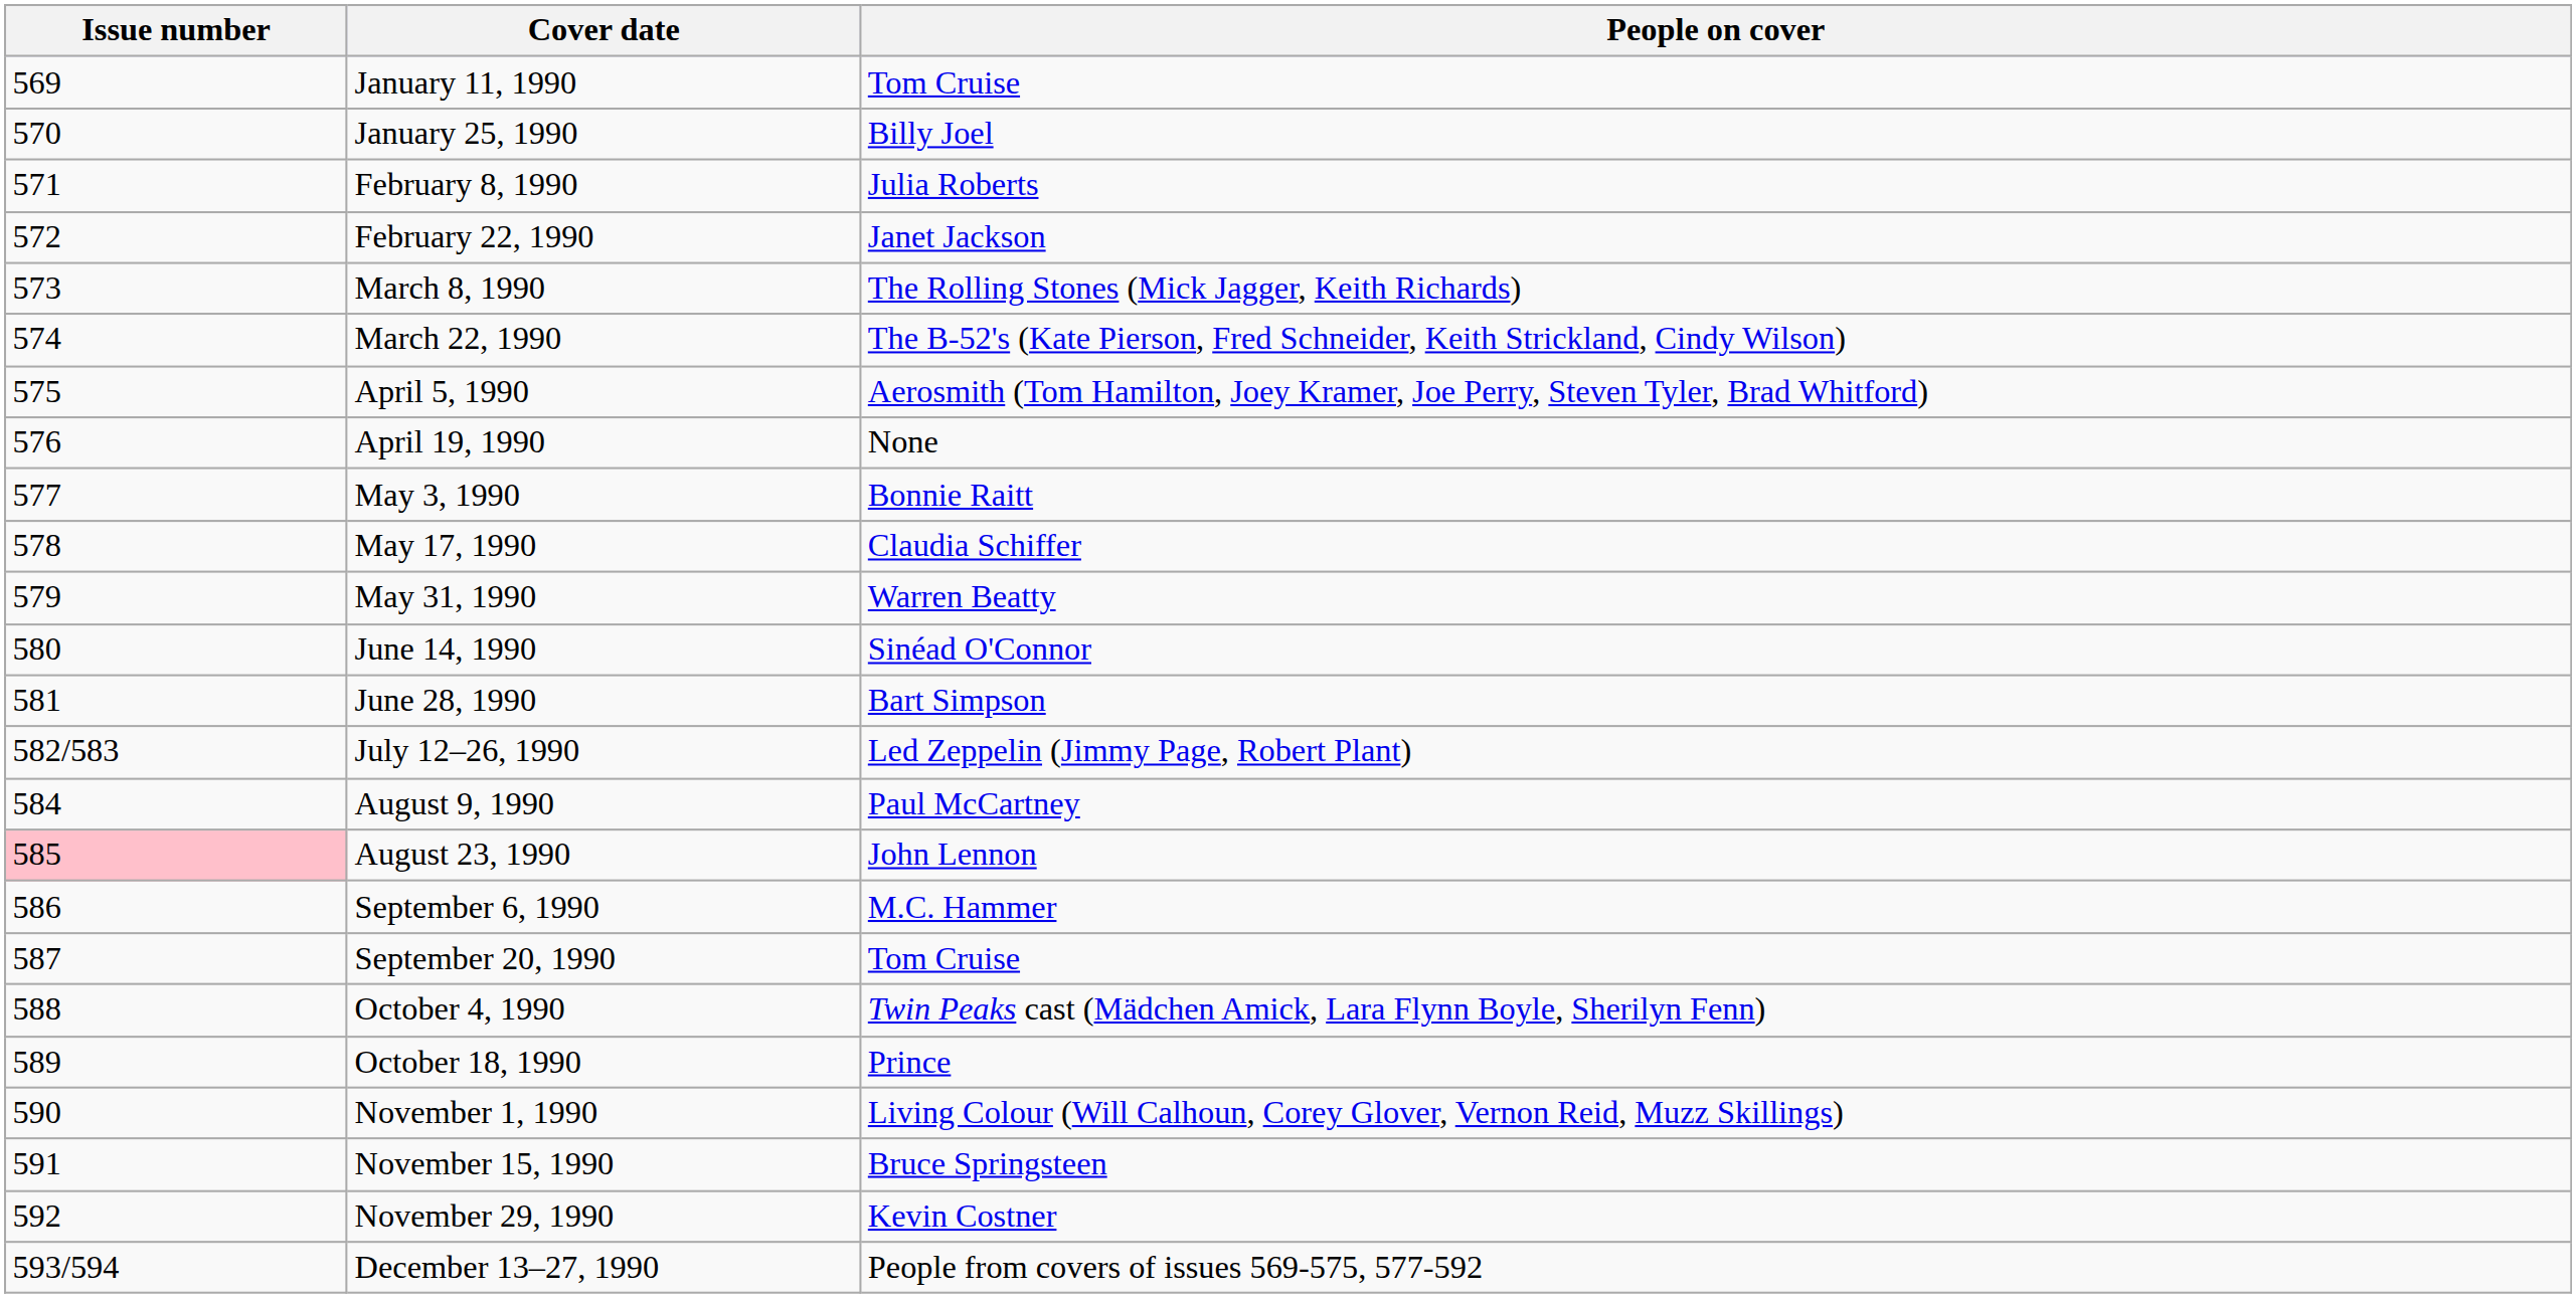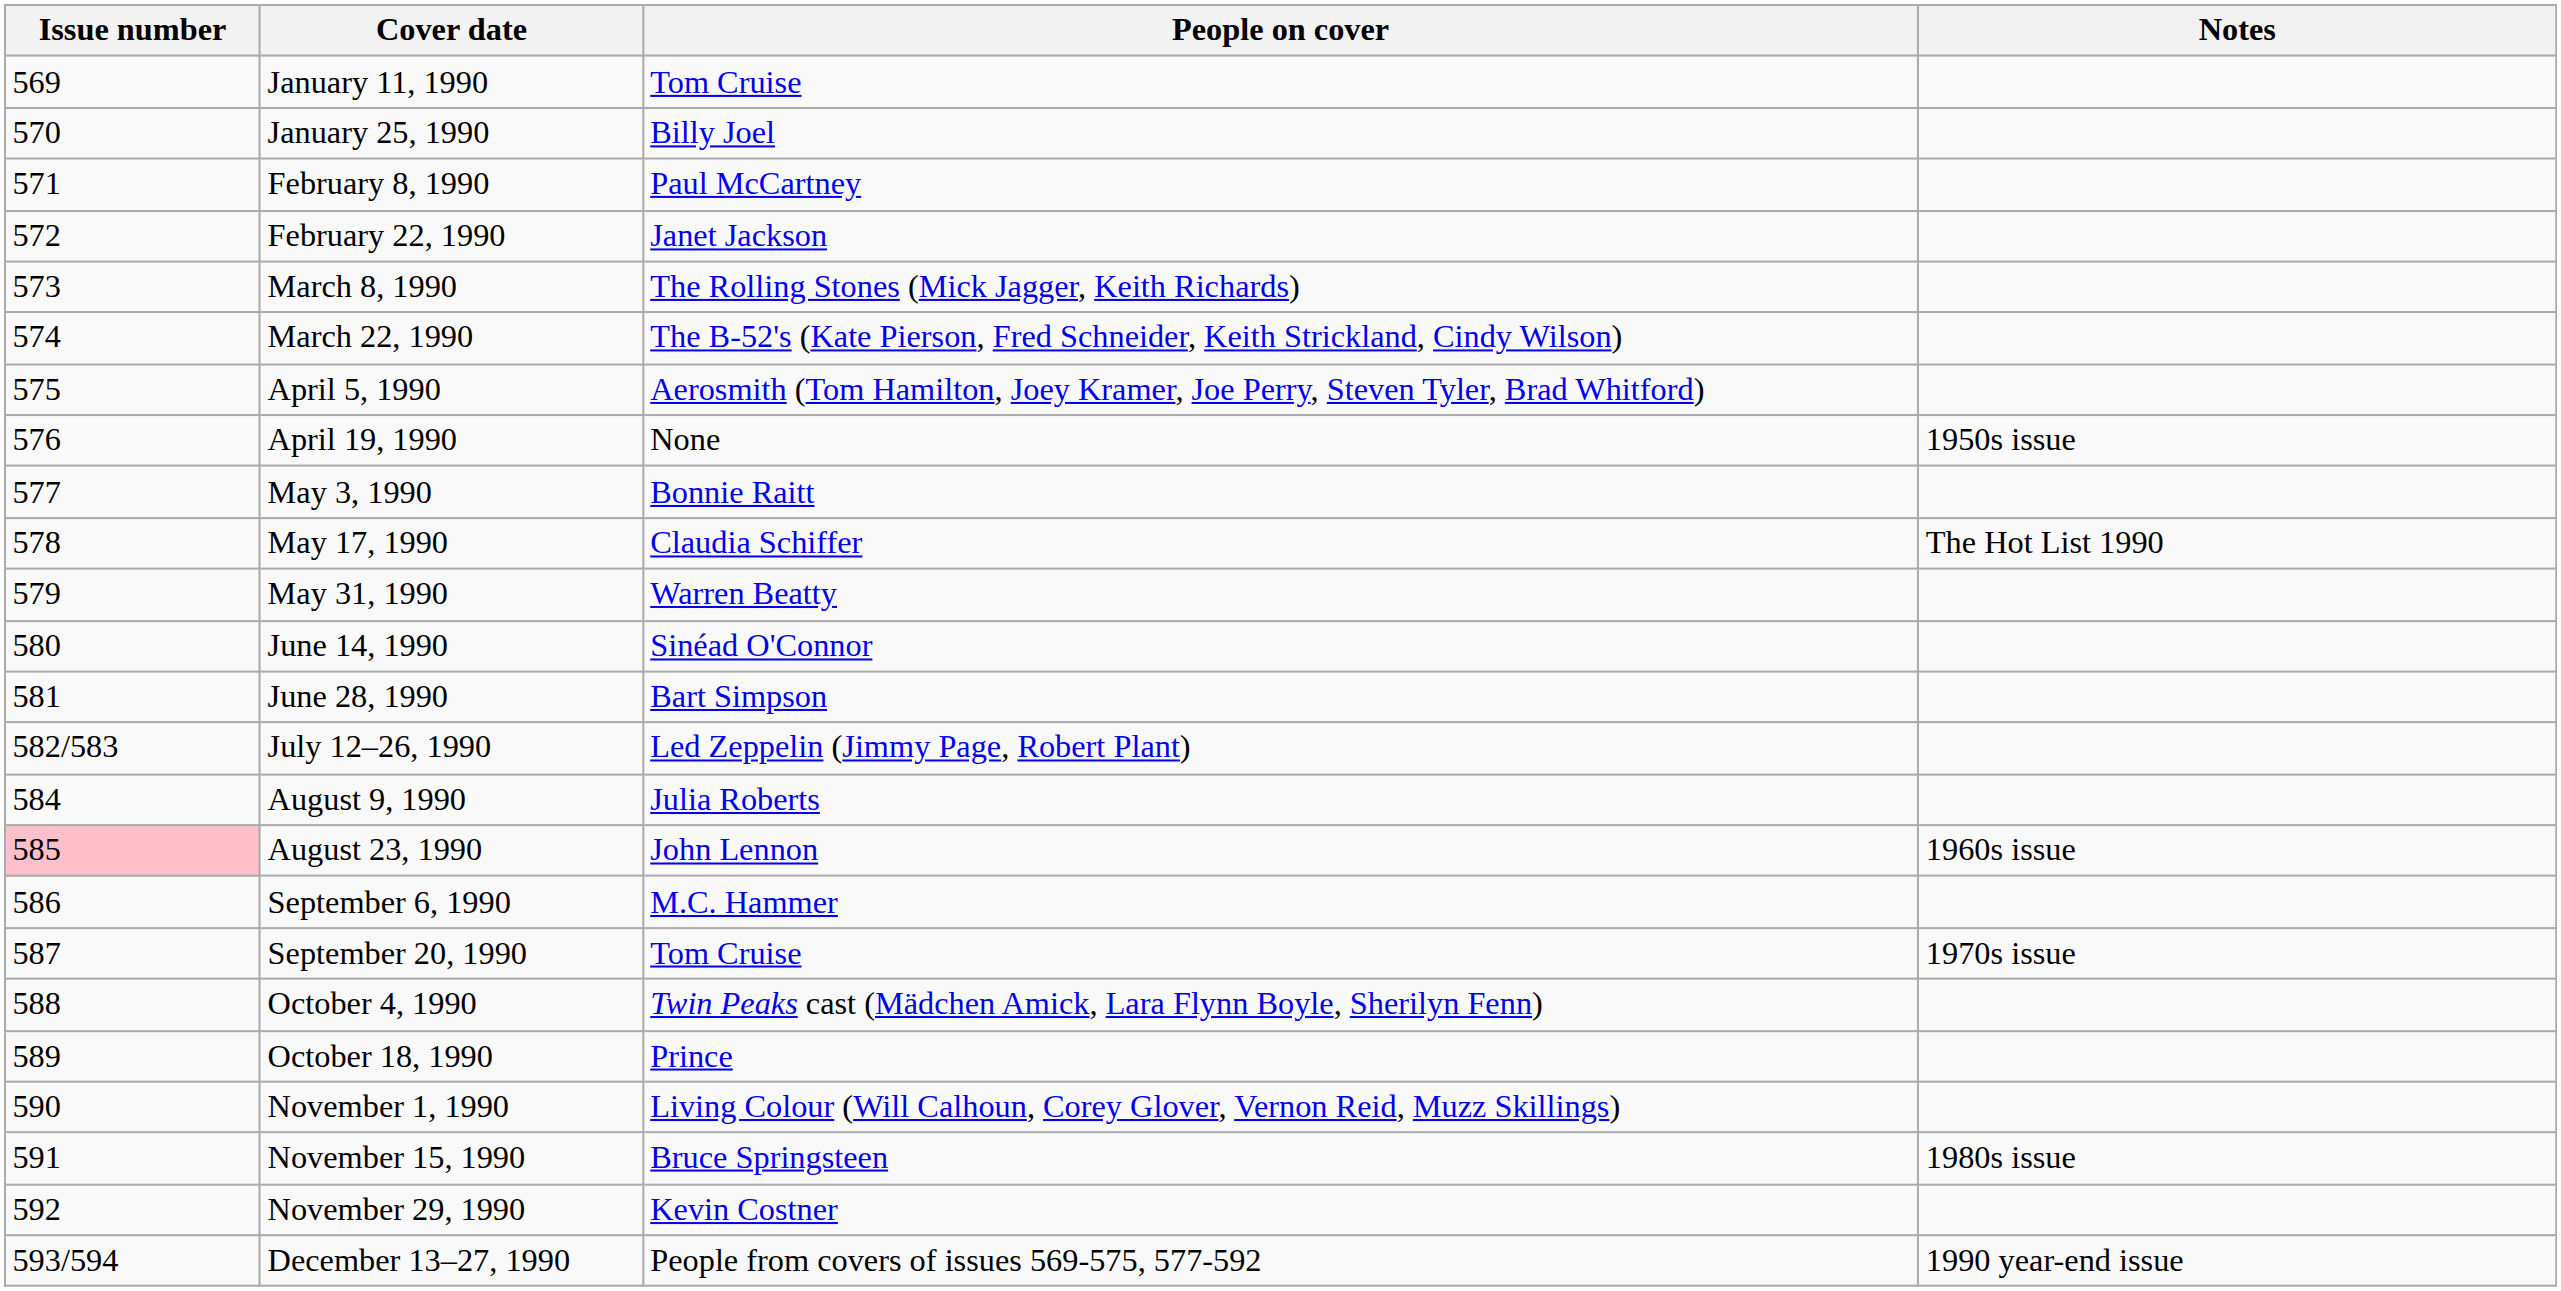 <table class="wikitable sortable" style="margin:auto;width:100%;">
 <tr style="background:#ccf;">
 <th style="width:10%;">Issue number</th>
 <th style="width:15%;">Cover date</th>
 <th style="width:50%;">People on cover</th>
+<th style="width:25%;">Notes</th>
 </tr>
 <tr>
 <td>569</td>
 <td>January 11, 1990</td>
 <td><a href='#'>Tom Cruise</a></td>
+<td></td>
 </tr>
 <tr>
 <td>570</td>
 <td>January 25, 1990</td>
 <td><a href='#'>Billy Joel</a></td>
+<td></td>
 </tr>
 <tr>
 <td>571</td>
 <td>February 8, 1990</td>
-<td><a href='#'>Julia Roberts</a></td>
+<td><a href='#'>Paul McCartney</a></td>
+<td></td>
 </tr>
 <tr>
 <td>572</td>
 <td>February 22, 1990</td>
 <td><a href='#'>Janet Jackson</a></td>
+<td></td>
 </tr>
 <tr>
 <td>573</td>
 <td>March 8, 1990</td>
 <td><a href='#'>The Rolling Stones</a> (<a href='#'>Mick Jagger</a>, <a href='#'>Keith Richards</a>)</td>
+<td></td>
 </tr>
 <tr>
 <td>574</td>
 <td>March 22, 1990</td>
 <td><a href='#'>The B-52's</a> (<a href='#'>Kate Pierson</a>, <a href='#'>Fred Schneider</a>, <a href='#'>Keith Strickland</a>, <a href='#'>Cindy Wilson</a>)</td>
+<td></td>
 </tr>
 <tr>
 <td>575</td>
 <td>April 5, 1990</td>
 <td><a href='#'>Aerosmith</a> (<a href='#'>Tom Hamilton</a>, <a href='#'>Joey Kramer</a>, <a href='#'>Joe Perry</a>, <a href='#'>Steven Tyler</a>, <a href='#'>Brad Whitford</a>)</td>
+<td></td>
 </tr>
 <tr>
 <td>576</td>
 <td>April 19, 1990</td>
 <td>None</td>
+<td>1950s issue</td>
 </tr>
 <tr>
 <td>577</td>
 <td>May 3, 1990</td>
 <td><a href='#'>Bonnie Raitt</a></td>
+<td></td>
 </tr>
 <tr>
 <td>578</td>
 <td>May 17, 1990</td>
 <td><a href='#'>Claudia Schiffer</a></td>
+<td>The Hot List 1990</td>
 </tr>
 <tr>
 <td>579</td>
 <td>May 31, 1990</td>
 <td><a href='#'>Warren Beatty</a></td>
+<td></td>
 </tr>
 <tr>
 <td>580</td>
 <td>June 14, 1990</td>
 <td><a href='#'>Sinéad O'Connor</a></td>
+<td></td>
 </tr>
 <tr>
 <td>581</td>
 <td>June 28, 1990</td>
 <td><a href='#'>Bart Simpson</a></td>
+<td></td>
 </tr>
 <tr>
 <td>582/583</td>
 <td>July 12–26, 1990</td>
 <td><a href='#'>Led Zeppelin</a> (<a href='#'>Jimmy Page</a>, <a href='#'>Robert Plant</a>)</td>
+<td></td>
 </tr>
 <tr>
 <td>584</td>
 <td>August 9, 1990</td>
-<td><a href='#'>Paul McCartney</a></td>
+<td><a href='#'>Julia Roberts</a></td>
+<td></td>
 </tr>
 <tr>
 <td style="background: pink;">585</td>
 <td>August 23, 1990</td>
 <td><a href='#'>John Lennon</a></td>
+<td>1960s issue</td>
 </tr>
 <tr>
 <td>586</td>
 <td>September 6, 1990</td>
 <td><a href='#'>M.C. Hammer</a></td>
+<td></td>
 </tr>
 <tr>
 <td>587</td>
 <td>September 20, 1990</td>
 <td><a href='#'>Tom Cruise</a></td>
+<td>1970s issue</td>
 </tr>
 <tr>
 <td>588</td>
 <td>October 4, 1990</td>
 <td><em><a href='#'>Twin Peaks</a></em> cast (<a href='#'>Mädchen Amick</a>, <a href='#'>Lara Flynn Boyle</a>, <a href='#'>Sherilyn Fenn</a>)</td>
+<td></td>
 </tr>
 <tr>
 <td>589</td>
 <td>October 18, 1990</td>
 <td><a href='#'>Prince</a></td>
+<td></td>
 </tr>
 <tr>
 <td>590</td>
 <td>November 1, 1990</td>
 <td><a href='#'>Living Colour</a> (<a href='#'>Will Calhoun</a>, <a href='#'>Corey Glover</a>, <a href='#'>Vernon Reid</a>, <a href='#'>Muzz Skillings</a>)</td>
+<td></td>
 </tr>
 <tr>
 <td>591</td>
 <td>November 15, 1990</td>
 <td><a href='#'>Bruce Springsteen</a></td>
+<td>1980s issue</td>
 </tr>
 <tr>
 <td>592</td>
 <td>November 29, 1990</td>
 <td><a href='#'>Kevin Costner</a></td>
+<td></td>
 </tr>
 <tr>
 <td>593/594</td>
 <td>December 13–27, 1990</td>
 <td>People from covers of issues 569-575, 577-592</td>
+<td>1990 year-end issue</td>
 </tr>
 </table>
